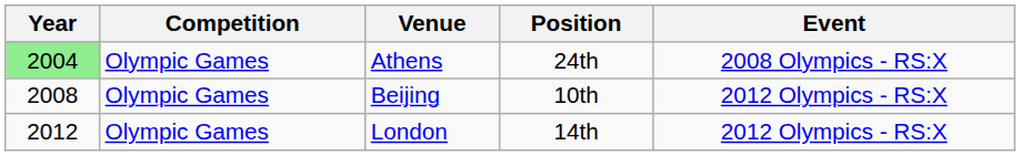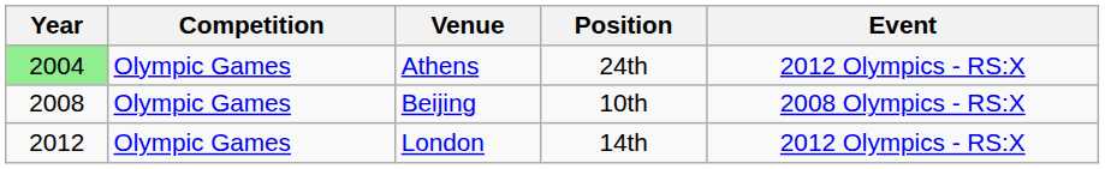 <table class="wikitable" width=50% style="font-size:90%; text-align:center;">
 <tr>
 <th>Year</th>
 <th>Competition</th>
 <th>Venue</th>
 <th>Position</th>
 <th>Event</th>
 </tr>
 <tr>
 <td rowspan=1 style="background: lightgreen;">2004</td>
 <td rowspan=1 align=left><a href='#'>Olympic Games</a></td>
 <td rowspan=1 align=left> <a href='#'>Athens</a></td>
 <td>24th</td>
-<td><a href='#'>2008 Olympics - RS:X</a></td>
+<td><a href='#'>2012 Olympics - RS:X</a></td>
 </tr>
 <tr>
 <td rowspan=1>2008</td>
 <td rowspan=1 align=left><a href='#'>Olympic Games</a></td>
 <td rowspan=1 align=left> <a href='#'>Beijing</a></td>
 <td>10th</td>
-<td><a href='#'>2012 Olympics - RS:X</a></td>
+<td><a href='#'>2008 Olympics - RS:X</a></td>
 </tr>
 <tr>
 <td rowspan=1>2012</td>
 <td rowspan=1 align=left><a href='#'>Olympic Games</a></td>
 <td rowspan=1 align=left> <a href='#'>London</a></td>
 <td>14th</td>
 <td><a href='#'>2012 Olympics - RS:X</a></td>
 </tr>
 </table>
